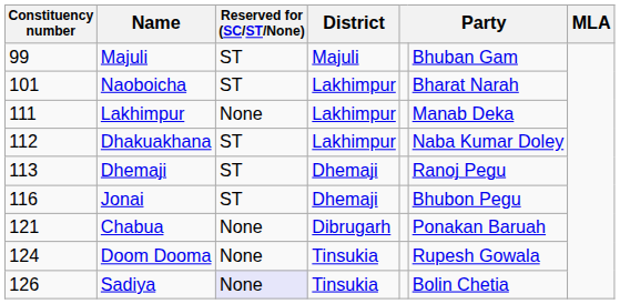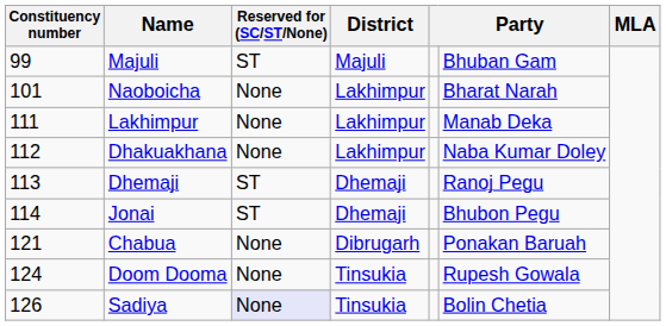 <table class="wikitable sortable">
 <tr>
 <th style="font-size:75%">Constituency<br>number</th>
 <th>Name</th>
 <th style="font-size:75%">Reserved for<br>(<a href='#'>SC</a>/<a href='#'>ST</a>/None)</th>
 <th>District</th>
 <th colspan=2>Party</th>
 <th>MLA</th>
 </tr>
 <tr>
 <td>99</td>
 <td><a href='#'>Majuli</a></td>
 <td>ST</td>
 <td><a href='#'>Majuli</a></td>
 <td></td>
 <td><a href='#'>Bhuban Gam</a></td>
 </tr>
 <tr>
 <td>101</td>
 <td><a href='#'>Naoboicha</a></td>
-<td>ST</td>
+<td>None</td>
 <td><a href='#'>Lakhimpur</a></td>
 <td></td>
 <td><a href='#'>Bharat Narah</a></td>
 </tr>
 <tr>
 <td>111</td>
 <td><a href='#'>Lakhimpur</a></td>
 <td>None</td>
 <td><a href='#'>Lakhimpur</a></td>
 <td></td>
 <td><a href='#'>Manab Deka</a></td>
 </tr>
 <tr>
 <td>112</td>
 <td><a href='#'>Dhakuakhana</a></td>
-<td>ST</td>
+<td>None</td>
 <td><a href='#'>Lakhimpur</a></td>
 <td></td>
 <td><a href='#'>Naba Kumar Doley</a></td>
 </tr>
 <tr>
 <td>113</td>
 <td><a href='#'>Dhemaji</a></td>
 <td>ST</td>
 <td><a href='#'>Dhemaji</a></td>
 <td></td>
 <td><a href='#'>Ranoj Pegu</a></td>
 </tr>
 <tr>
-<td>116</td>
+<td>114</td>
 <td><a href='#'>Jonai</a></td>
 <td>ST</td>
 <td><a href='#'>Dhemaji</a></td>
 <td></td>
 <td><a href='#'>Bhubon Pegu</a></td>
 </tr>
 <tr>
 <td>121</td>
 <td><a href='#'>Chabua</a></td>
 <td>None</td>
 <td><a href='#'>Dibrugarh</a></td>
 <td></td>
 <td><a href='#'>Ponakan Baruah</a></td>
 </tr>
 <tr>
 <td>124</td>
 <td><a href='#'>Doom Dooma</a></td>
 <td>None</td>
 <td><a href='#'>Tinsukia</a></td>
 <td></td>
 <td><a href='#'>Rupesh Gowala</a></td>
 </tr>
 <tr>
 <td>126</td>
 <td><a href='#'>Sadiya</a></td>
 <td style="background: lavender;">None</td>
 <td><a href='#'>Tinsukia</a></td>
 <td></td>
 <td><a href='#'>Bolin Chetia</a></td>
 </tr>
 </table>
